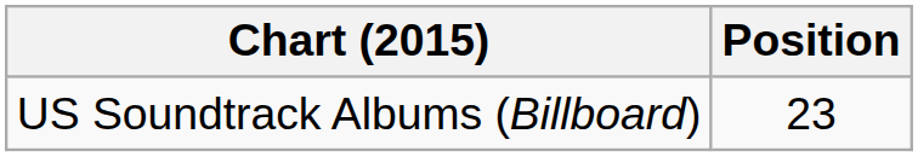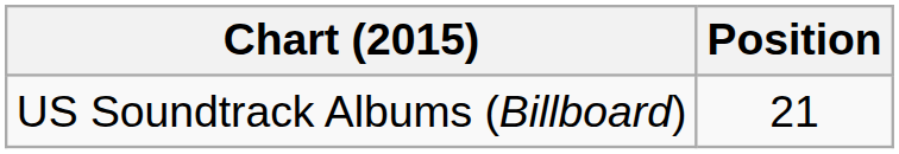 <table class="wikitable plainrowheaders">
 <tr>
 <th>Chart (2015)</th>
 <th>Position</th>
 </tr>
 <tr>
 <td>US Soundtrack Albums (<em>Billboard</em>)</td>
-<td style="text-align:center">23</td>
+<td style="text-align:center">21</td>
 </tr>
 </table>
